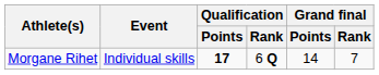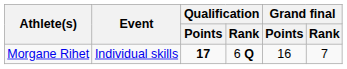 <table class="wikitable">
 <tr>
 <th rowspan="2">Athlete(s)</th>
 <th rowspan="2">Event</th>
 <th colspan="2">Qualification</th>
 <th colspan="2">Grand final</th>
 </tr>
 <tr>
 <th>Points</th>
 <th>Rank</th>
 <th>Points</th>
 <th>Rank</th>
 </tr>
 <tr>
 <td><a href='#'>Morgane Rihet</a></td>
 <td><a href='#'>Individual skills</a></td>
 <td align="center"><strong>17</strong></td>
 <td align="center">6 <strong>Q</strong></td>
-<td align="center">14</td>
+<td align="center">16</td>
 <td align="center">7</td>
 </tr>
 </table>
